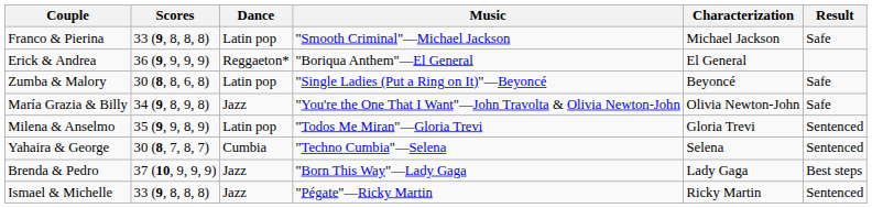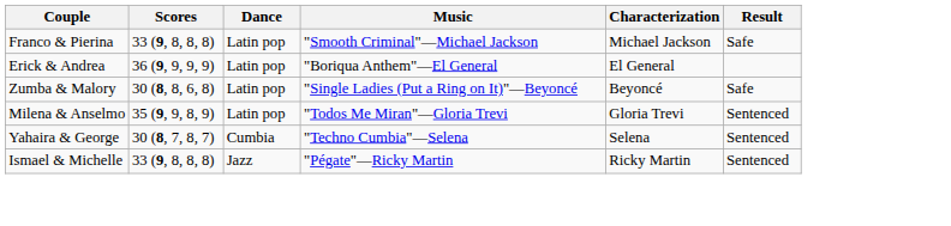 <table class="wikitable sortable" style="width:95%; white-space:nowrap">
 <tr>
 <th style="width:14%;">Couple</th>
 <th style="width:12%;">Scores</th>
 <th style="width:10%;">Dance</th>
 <th style="width:39%;">Music</th>
 <th style="width:10%;">Characterization</th>
 <th style="width:10%;">Result</th>
 </tr>
 <tr>
 <td>Franco & Pierina</td>
 <td>33 (<strong>9</strong>, 8, 8, 8)</td>
 <td>Latin pop</td>
 <td>"<a href='#'>Smooth Criminal</a>"—<a href='#'>Michael Jackson</a></td>
 <td>Michael Jackson</td>
 <td>Safe</td>
 </tr>
 <tr>
 <td>Erick & Andrea</td>
 <td>36 (<strong>9</strong>, 9, 9, 9)</td>
-<td>Reggaeton*</td>
+<td>Latin pop</td>
 <td>"Boriqua Anthem"—<a href='#'>El General</a></td>
 <td>El General</td>
 <td></td>
 </tr>
 <tr>
 <td>Zumba & Malory</td>
 <td>30 (<strong>8</strong>, 8, 6, 8)</td>
 <td>Latin pop</td>
 <td>"<a href='#'>Single Ladies (Put a Ring on It)</a>"—<a href='#'>Beyoncé</a></td>
 <td>Beyoncé</td>
-<td>Safe</td>
-</tr>
-<tr>
-<td>María Grazia & Billy</td>
-<td>34 (<strong>9</strong>, 8, 9, 8)</td>
-<td>Jazz</td>
-<td>"<a href='#'>You're the One That I Want</a>"—<a href='#'>John Travolta</a> & <a href='#'>Olivia Newton-John</a></td>
-<td>Olivia Newton-John</td>
 <td>Safe</td>
 </tr>
 <tr>
 <td>Milena & Anselmo</td>
 <td>35 (<strong>9</strong>, 9, 8, 9)</td>
 <td>Latin pop</td>
 <td>"<a href='#'>Todos Me Miran</a>"—<a href='#'>Gloria Trevi</a></td>
 <td>Gloria Trevi</td>
 <td>Sentenced</td>
 </tr>
 <tr>
 <td>Yahaira & George</td>
 <td>30 (<strong>8</strong>, 7, 8, 7)</td>
 <td>Cumbia</td>
 <td>"<a href='#'>Techno Cumbia</a>"—<a href='#'>Selena</a></td>
 <td>Selena</td>
 <td>Sentenced</td>
 </tr>
 <tr>
-<td>Brenda & Pedro</td>
-<td>37 (<strong>10</strong>, 9, 9, 9)</td>
-<td>Jazz</td>
-<td>"<a href='#'>Born This Way</a>"—<a href='#'>Lady Gaga</a></td>
-<td>Lady Gaga</td>
-<td>Best steps</td>
-</tr>
-<tr>
 <td>Ismael & Michelle</td>
 <td>33 (<strong>9</strong>, 8, 8, 8)</td>
 <td>Jazz</td>
 <td>"<a href='#'>Pégate</a>"—<a href='#'>Ricky Martin</a></td>
 <td>Ricky Martin</td>
 <td>Sentenced</td>
 </tr>
 </table>
